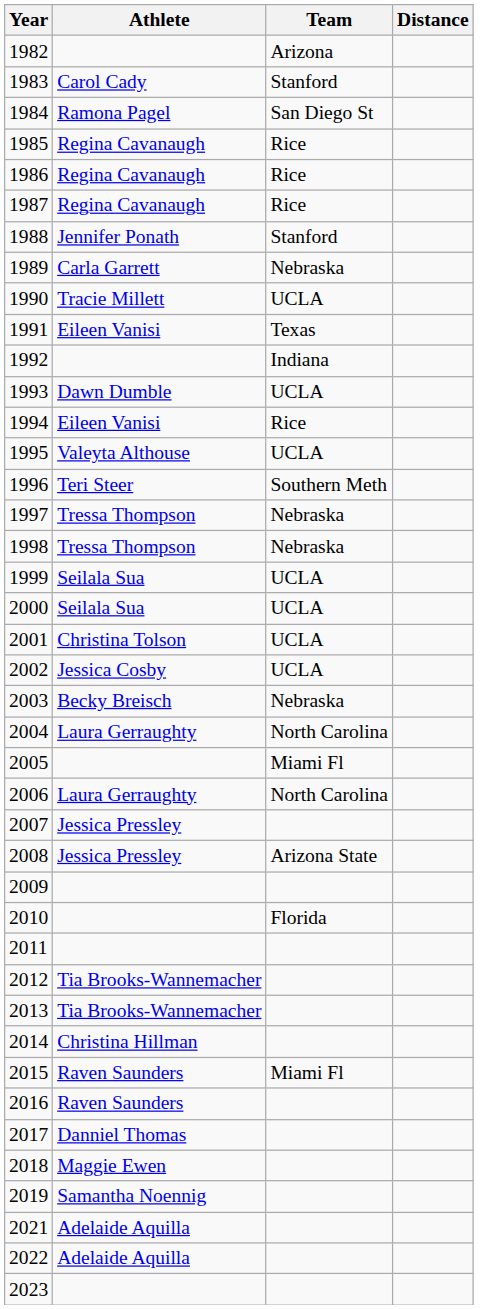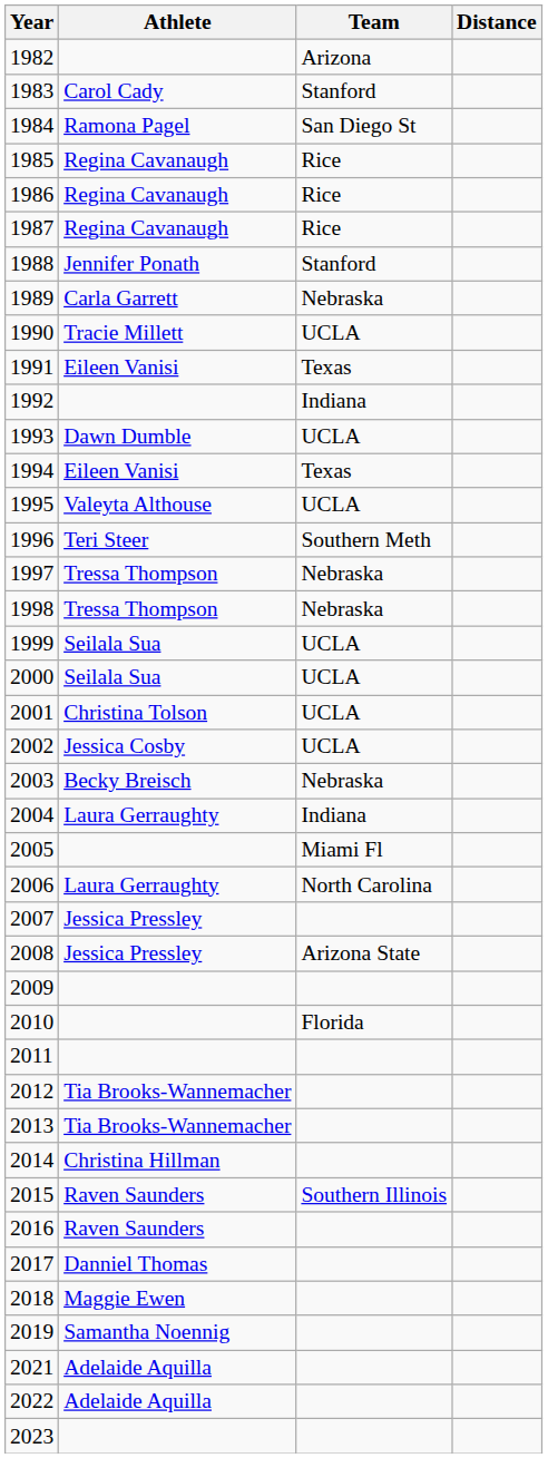 <table class="wikitable sortable">
 <tr>
 <th>Year</th>
 <th>Athlete</th>
 <th>Team</th>
 <th>Distance</th>
 </tr>
 <tr>
 <td>1982</td>
 <td></td>
 <td>Arizona</td>
 <td></td>
 </tr>
 <tr>
 <td>1983</td>
 <td><a href='#'>Carol Cady</a></td>
 <td>Stanford</td>
 <td></td>
 </tr>
 <tr>
 <td>1984</td>
 <td><a href='#'>Ramona Pagel</a></td>
 <td>San Diego St</td>
 <td></td>
 </tr>
 <tr>
 <td>1985</td>
 <td><a href='#'>Regina Cavanaugh</a></td>
 <td>Rice</td>
 <td></td>
 </tr>
 <tr>
 <td>1986</td>
 <td><a href='#'>Regina Cavanaugh</a></td>
 <td>Rice</td>
 <td></td>
 </tr>
 <tr>
 <td>1987</td>
 <td><a href='#'>Regina Cavanaugh</a></td>
 <td>Rice</td>
 <td></td>
 </tr>
 <tr>
 <td>1988</td>
 <td><a href='#'>Jennifer Ponath</a></td>
 <td>Stanford</td>
 <td></td>
 </tr>
 <tr>
 <td>1989</td>
 <td><a href='#'>Carla Garrett</a></td>
 <td>Nebraska</td>
 <td></td>
 </tr>
 <tr>
 <td>1990</td>
 <td><a href='#'>Tracie Millett</a></td>
 <td>UCLA</td>
 <td></td>
 </tr>
 <tr>
 <td>1991</td>
 <td><a href='#'>Eileen Vanisi</a></td>
 <td>Texas</td>
 <td></td>
 </tr>
 <tr>
 <td>1992</td>
 <td></td>
 <td>Indiana</td>
 <td></td>
 </tr>
 <tr>
 <td>1993</td>
 <td><a href='#'>Dawn Dumble</a></td>
 <td>UCLA</td>
 <td></td>
 </tr>
 <tr>
 <td>1994</td>
 <td><a href='#'>Eileen Vanisi</a></td>
-<td>Rice</td>
+<td>Texas</td>
 <td></td>
 </tr>
 <tr>
 <td>1995</td>
 <td><a href='#'>Valeyta Althouse</a></td>
 <td>UCLA</td>
 <td></td>
 </tr>
 <tr>
 <td>1996</td>
 <td><a href='#'>Teri Steer</a></td>
 <td>Southern Meth</td>
 <td></td>
 </tr>
 <tr>
 <td>1997</td>
 <td><a href='#'>Tressa Thompson</a></td>
 <td>Nebraska</td>
 <td></td>
 </tr>
 <tr>
 <td>1998</td>
 <td><a href='#'>Tressa Thompson</a></td>
 <td>Nebraska</td>
 <td></td>
 </tr>
 <tr>
 <td>1999</td>
 <td><a href='#'>Seilala Sua</a></td>
 <td>UCLA</td>
 <td></td>
 </tr>
 <tr>
 <td>2000</td>
 <td><a href='#'>Seilala Sua</a></td>
 <td>UCLA</td>
 <td></td>
 </tr>
 <tr>
 <td>2001</td>
 <td><a href='#'>Christina Tolson</a></td>
 <td>UCLA</td>
 <td></td>
 </tr>
 <tr>
 <td>2002</td>
 <td><a href='#'>Jessica Cosby</a></td>
 <td>UCLA</td>
 <td></td>
 </tr>
 <tr>
 <td>2003</td>
 <td><a href='#'>Becky Breisch</a></td>
 <td>Nebraska</td>
 <td></td>
 </tr>
 <tr>
 <td>2004</td>
 <td><a href='#'>Laura Gerraughty</a></td>
-<td>North Carolina</td>
+<td>Indiana</td>
 <td></td>
 </tr>
 <tr>
 <td>2005</td>
 <td></td>
 <td>Miami Fl</td>
 <td></td>
 </tr>
 <tr>
 <td>2006</td>
 <td><a href='#'>Laura Gerraughty</a></td>
 <td>North Carolina</td>
 <td></td>
 </tr>
 <tr>
 <td>2007</td>
 <td><a href='#'>Jessica Pressley</a></td>
 <td></td>
 <td></td>
 </tr>
 <tr>
 <td>2008</td>
 <td><a href='#'>Jessica Pressley</a></td>
 <td>Arizona State</td>
 <td></td>
 </tr>
 <tr>
 <td>2009</td>
 <td></td>
 <td></td>
 <td></td>
 </tr>
 <tr>
 <td>2010</td>
 <td></td>
 <td>Florida</td>
 <td></td>
 </tr>
 <tr>
 <td>2011</td>
 <td></td>
 <td></td>
 <td></td>
 </tr>
 <tr>
 <td>2012</td>
 <td><a href='#'>Tia Brooks-Wannemacher</a></td>
 <td></td>
 <td></td>
 </tr>
 <tr>
 <td>2013</td>
 <td><a href='#'>Tia Brooks-Wannemacher</a></td>
 <td></td>
 <td></td>
 </tr>
 <tr>
 <td>2014</td>
 <td><a href='#'>Christina Hillman</a></td>
 <td></td>
 <td></td>
 </tr>
 <tr>
 <td>2015</td>
 <td><a href='#'>Raven Saunders</a></td>
-<td>Miami Fl</td>
+<td><a href='#'>Southern Illinois</a></td>
 <td></td>
 </tr>
 <tr>
 <td>2016</td>
 <td><a href='#'>Raven Saunders</a></td>
 <td></td>
 <td></td>
 </tr>
 <tr>
 <td>2017</td>
 <td><a href='#'>Danniel Thomas</a></td>
 <td></td>
 <td></td>
 </tr>
 <tr>
 <td>2018</td>
 <td><a href='#'>Maggie Ewen</a></td>
 <td></td>
 <td></td>
 </tr>
 <tr>
 <td>2019</td>
 <td><a href='#'>Samantha Noennig</a></td>
 <td></td>
 <td></td>
 </tr>
 <tr>
 <td>2021</td>
 <td><a href='#'>Adelaide Aquilla</a></td>
 <td></td>
 <td></td>
 </tr>
 <tr>
 <td>2022</td>
 <td><a href='#'>Adelaide Aquilla</a></td>
 <td></td>
 <td></td>
 </tr>
 <tr>
 <td>2023</td>
 <td></td>
 <td></td>
 <td></td>
 </tr>
 </table>
